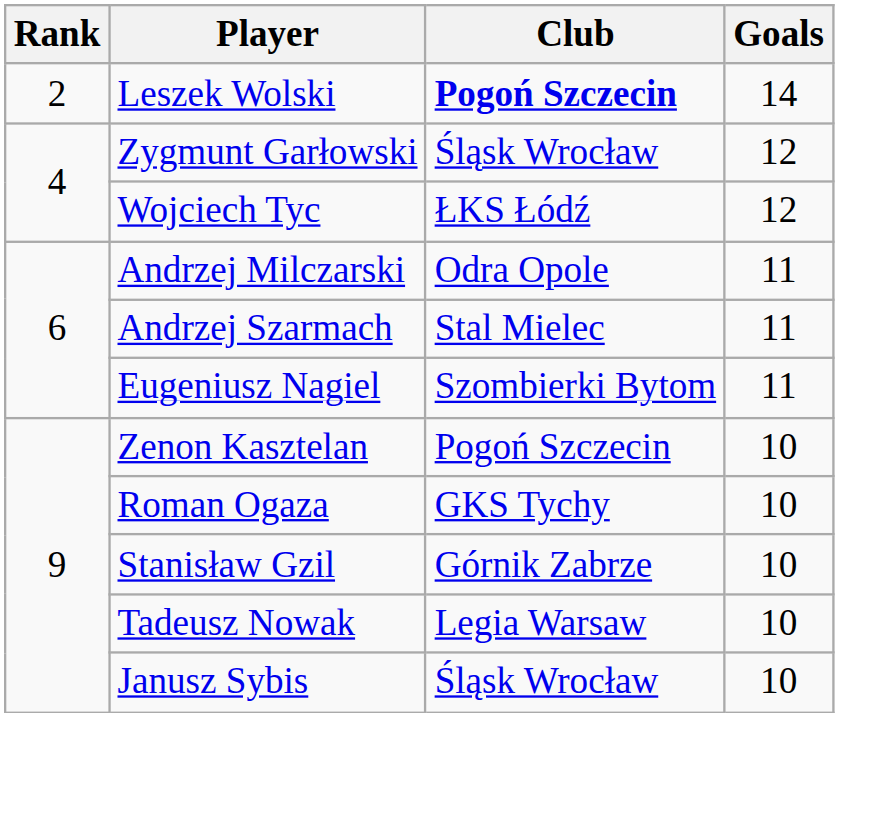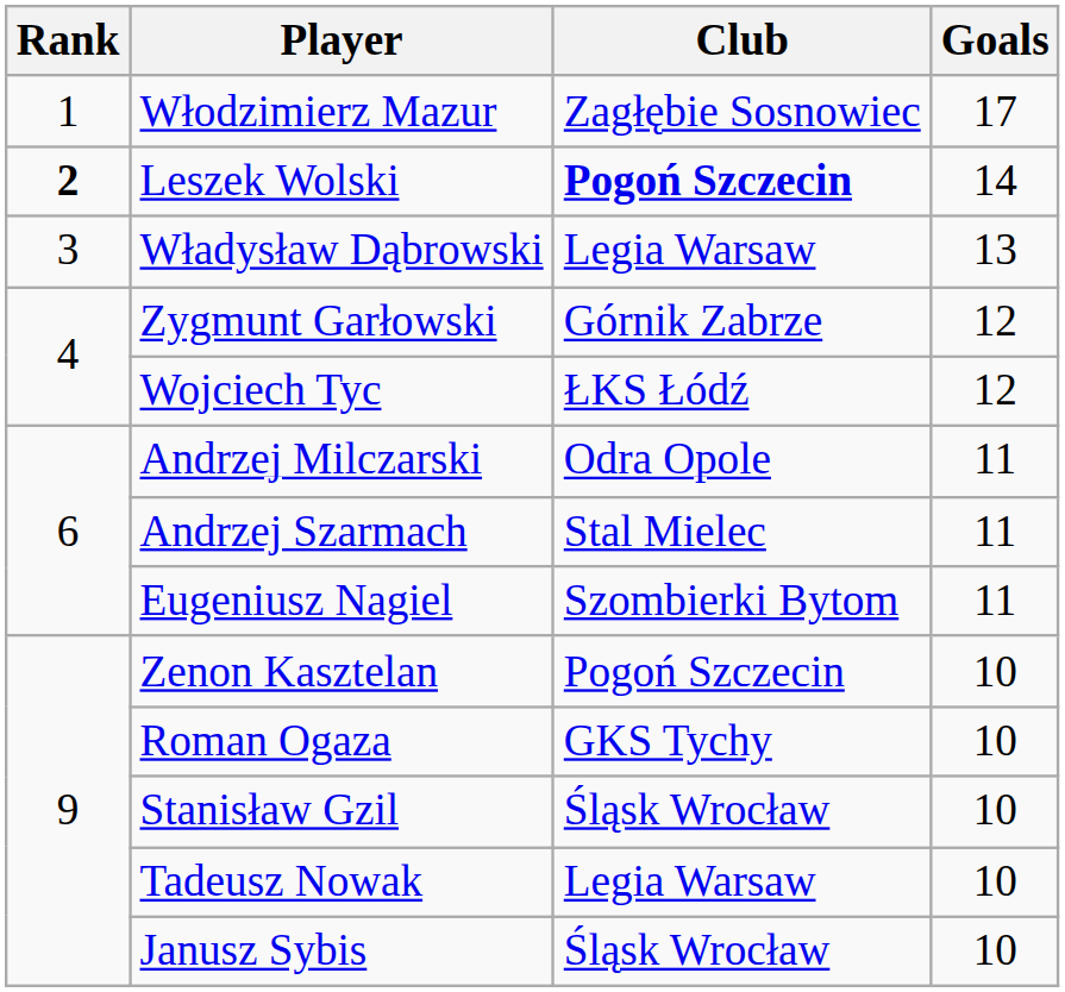 <table class="wikitable" style="text-align:center">
 <tr>
 <th>Rank</th>
 <th>Player</th>
 <th>Club</th>
 <th>Goals</th>
 </tr>
 <tr>
-<td rowspan="1">2</td>
+<td rowspan="1">1</td>
+<td align="left"> <a href='#'>Włodzimierz Mazur</a></td>
+<td align="left"><a href='#'>Zagłębie Sosnowiec</a></td>
+<td>17</td>
+</tr>
+<tr>
+<td rowspan="1"><strong>2</strong></td>
 <td align="left"> <a href='#'>Leszek Wolski</a></td>
 <td align="left"><strong><a href='#'>Pogoń Szczecin</a></strong></td>
 <td>14</td>
 </tr>
 <tr>
+<td rowspan="1">3</td>
+<td align="left"> <a href='#'>Władysław Dąbrowski</a></td>
+<td align="left"><a href='#'>Legia Warsaw</a></td>
+<td>13</td>
+</tr>
+<tr>
 <td rowspan="2">4</td>
 <td align="left"> <a href='#'>Zygmunt Garłowski</a></td>
-<td align="left"><a href='#'>Śląsk Wrocław</a></td>
+<td align="left"><a href='#'>Górnik Zabrze</a></td>
 <td>12</td>
 </tr>
 <tr>
 <td align="left"> <a href='#'>Wojciech Tyc</a></td>
 <td align="left"><a href='#'>ŁKS Łódź</a></td>
 <td>12</td>
 </tr>
 <tr>
 <td rowspan="3">6</td>
 <td align="left"> <a href='#'>Andrzej Milczarski</a></td>
 <td align="left"><a href='#'>Odra Opole</a></td>
 <td>11</td>
 </tr>
 <tr>
 <td align="left"> <a href='#'>Andrzej Szarmach</a></td>
 <td align="left"><a href='#'>Stal Mielec</a></td>
 <td>11</td>
 </tr>
 <tr>
 <td align="left"> <a href='#'>Eugeniusz Nagiel</a></td>
 <td align="left"><a href='#'>Szombierki Bytom</a></td>
 <td>11</td>
 </tr>
 <tr>
 <td rowspan="5">9</td>
 <td align="left"> <a href='#'>Zenon Kasztelan</a></td>
 <td align="left"><a href='#'>Pogoń Szczecin</a></td>
 <td>10</td>
 </tr>
 <tr>
 <td align="left"> <a href='#'>Roman Ogaza</a></td>
 <td align="left"><a href='#'>GKS Tychy</a></td>
 <td>10</td>
 </tr>
 <tr>
 <td align="left"> <a href='#'>Stanisław Gzil</a></td>
-<td align="left"><a href='#'>Górnik Zabrze</a></td>
+<td align="left"><a href='#'>Śląsk Wrocław</a></td>
 <td>10</td>
 </tr>
 <tr>
 <td align="left"> <a href='#'>Tadeusz Nowak</a></td>
 <td align="left"><a href='#'>Legia Warsaw</a></td>
 <td>10</td>
 </tr>
 <tr>
 <td align="left"> <a href='#'>Janusz Sybis</a></td>
 <td align="left"><a href='#'>Śląsk Wrocław</a></td>
 <td>10</td>
 </tr>
 </table>
